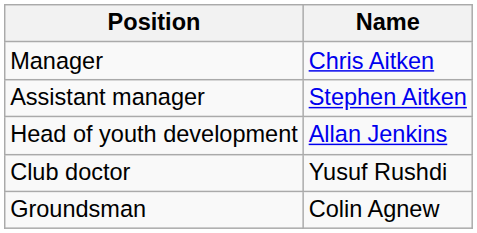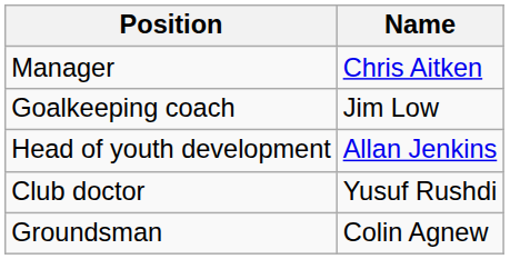 <table class="wikitable">
 <tr>
 <th>Position</th>
 <th>Name</th>
 </tr>
 <tr>
 <td>Manager</td>
 <td><a href='#'>Chris Aitken</a></td>
 </tr>
 <tr>
-<td>Assistant manager</td>
-<td><a href='#'>Stephen Aitken</a></td>
+<td>Goalkeeping coach</td>
+<td>Jim Low</td>
 </tr>
 <tr>
 <td>Head of youth development</td>
 <td><a href='#'>Allan Jenkins</a></td>
 </tr>
 <tr>
 <td>Club doctor</td>
 <td>Yusuf Rushdi</td>
 </tr>
 <tr>
 <td>Groundsman</td>
 <td>Colin Agnew</td>
 </tr>
 </table>
